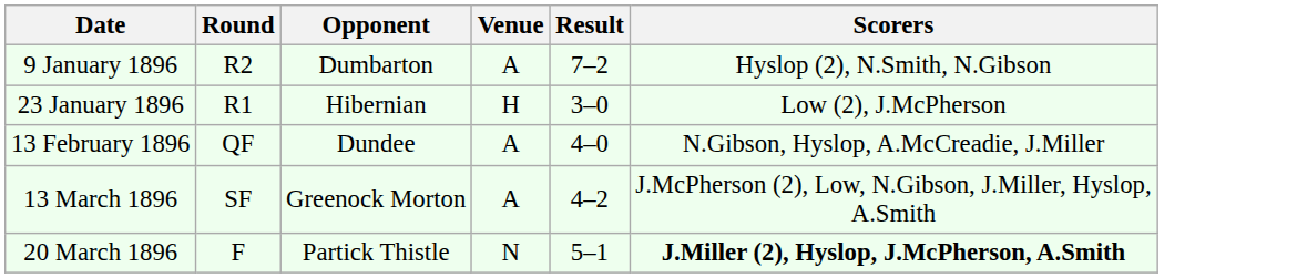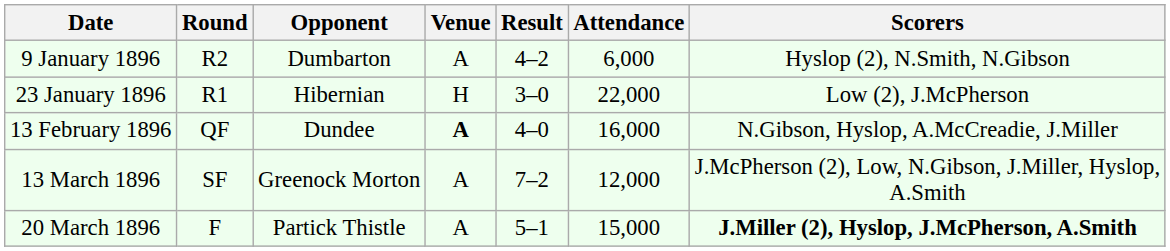 <table class="wikitable sortable" style="font-size:100%; text-align:center">
 <tr>
 <th>Date</th>
 <th>Round</th>
 <th>Opponent</th>
 <th>Venue</th>
 <th>Result</th>
+<th>Attendance</th>
 <th>Scorers</th>
 </tr>
 <tr bgcolor = "#EEFFEE">
 <td>9 January 1896</td>
 <td>R2</td>
 <td>Dumbarton</td>
 <td>A</td>
-<td>7–2</td>
+<td>4–2</td>
+<td>6,000</td>
 <td>Hyslop (2), N.Smith, N.Gibson</td>
 </tr>
 <tr bgcolor = "#EEFFEE">
 <td>23 January 1896</td>
 <td>R1</td>
 <td>Hibernian</td>
 <td>H</td>
 <td>3–0</td>
+<td>22,000</td>
 <td>Low (2), J.McPherson</td>
 </tr>
 <tr bgcolor = "#EEFFEE">
 <td>13 February 1896</td>
 <td>QF</td>
 <td>Dundee</td>
-<td>A</td>
+<td><strong>A</strong></td>
 <td>4–0</td>
+<td>16,000</td>
 <td>N.Gibson, Hyslop, A.McCreadie, J.Miller</td>
 </tr>
 <tr bgcolor = "#EEFFEE">
 <td>13 March 1896</td>
 <td>SF</td>
 <td>Greenock Morton</td>
 <td>A</td>
-<td>4–2</td>
+<td>7–2</td>
+<td>12,000</td>
 <td>J.McPherson (2), Low, N.Gibson, J.Miller, Hyslop, <br>A.Smith</td>
 </tr>
 <tr bgcolor = "#EEFFEE">
 <td>20 March 1896</td>
 <td>F</td>
 <td>Partick Thistle</td>
-<td>N</td>
+<td>A</td>
 <td>5–1</td>
+<td>15,000</td>
 <td><strong>J.Miller (2), Hyslop, J.McPherson, A.Smith</strong></td>
 </tr>
 </table>
